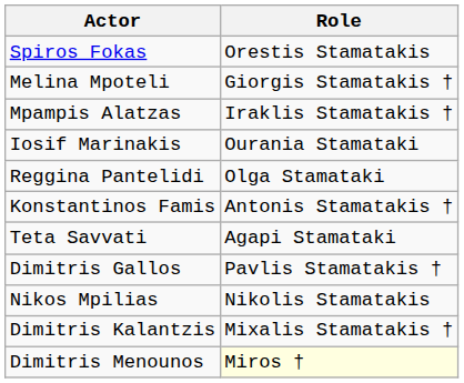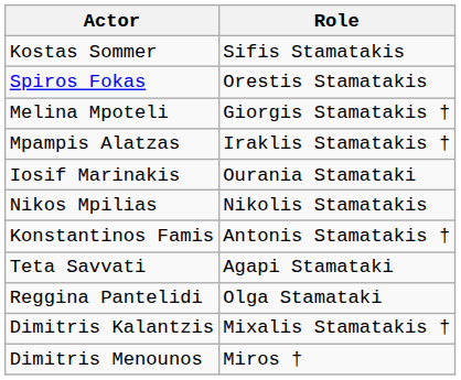 <table class="wikitable">
 <tr>
 <th>Actor</th>
 <th>Role</th>
+</tr>
+<tr>
+<td>Kostas Sommer</td>
+<td>Sifis Stamatakis</td>
 </tr>
 <tr>
 <td><a href='#'>Spiros Fokas</a></td>
 <td>Orestis Stamatakis</td>
 </tr>
 <tr>
 <td>Melina Mpoteli</td>
 <td>Giorgis Stamatakis †</td>
 </tr>
 <tr>
 <td>Mpampis Alatzas</td>
 <td>Iraklis Stamatakis †</td>
 </tr>
 <tr>
 <td>Iosif Marinakis</td>
 <td>Ourania Stamataki</td>
 </tr>
 <tr>
-<td>Reggina Pantelidi</td>
-<td>Olga Stamataki</td>
+<td>Nikos Mpilias</td>
+<td>Nikolis Stamatakis</td>
 </tr>
 <tr>
 <td>Konstantinos Famis</td>
 <td>Antonis Stamatakis †</td>
 </tr>
 <tr>
 <td>Teta Savvati</td>
 <td>Agapi Stamataki</td>
 </tr>
 <tr>
-<td>Dimitris Gallos</td>
-<td>Pavlis Stamatakis †</td>
-</tr>
-<tr>
-<td>Nikos Mpilias</td>
-<td>Nikolis Stamatakis</td>
+<td>Reggina Pantelidi</td>
+<td>Olga Stamataki</td>
 </tr>
 <tr>
 <td>Dimitris Kalantzis</td>
 <td>Mixalis Stamatakis †</td>
 </tr>
 <tr>
 <td>Dimitris Menounos</td>
-<td style="background: lightyellow;">Miros †</td>
+<td>Miros †</td>
 </tr>
 </table>
